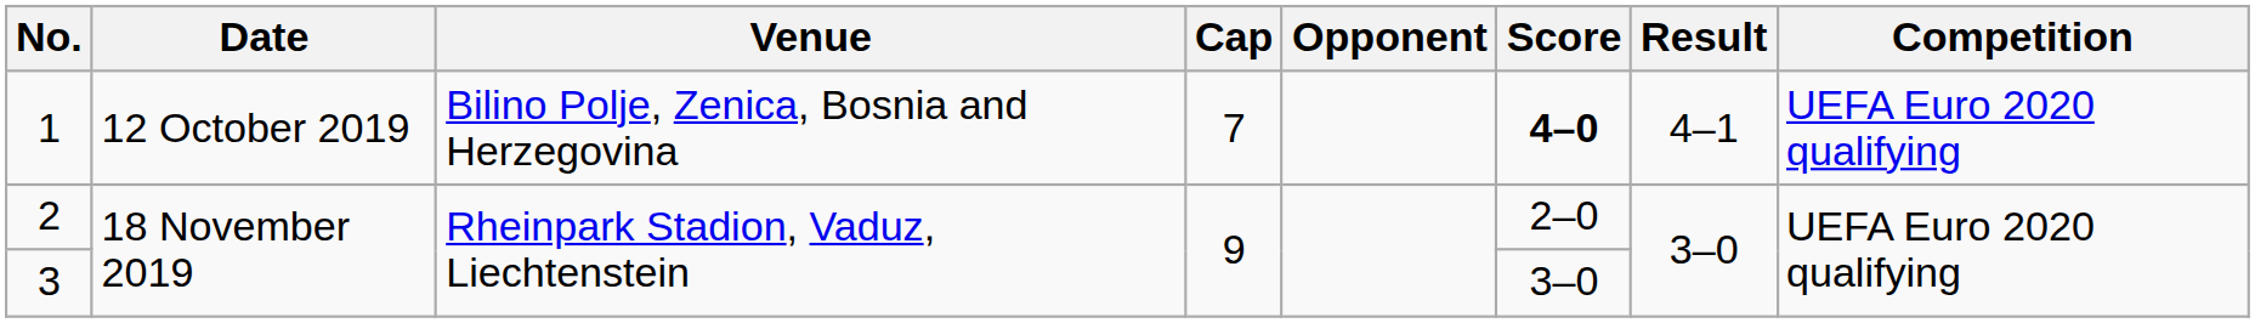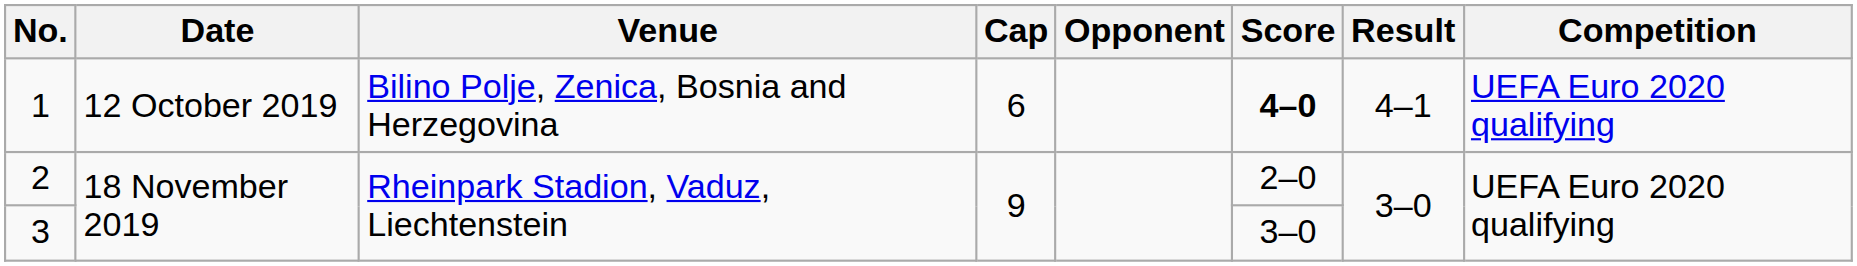 <table class="wikitable sortable">
 <tr>
 <th scope=col>No.</th>
 <th scope=col>Date</th>
 <th scope=col>Venue</th>
 <th scope=col>Cap</th>
 <th scope=col>Opponent</th>
 <th scope=col>Score</th>
 <th scope=col>Result</th>
 <th scope=col>Competition</th>
 </tr>
 <tr>
 <td align=center>1</td>
 <td>12 October 2019</td>
 <td><a href='#'>Bilino Polje</a>, <a href='#'>Zenica</a>, Bosnia and Herzegovina</td>
-<td align=center>7</td>
+<td align=center>6</td>
 <td></td>
 <td align=center><strong>4–0</strong></td>
 <td align=center>4–1</td>
 <td><a href='#'>UEFA Euro 2020 qualifying</a></td>
 </tr>
 <tr>
 <td align=center>2</td>
 <td rowspan=2>18 November 2019</td>
 <td rowspan=2><a href='#'>Rheinpark Stadion</a>, <a href='#'>Vaduz</a>, Liechtenstein</td>
 <td rowspan=2 align=center>9</td>
 <td rowspan=2></td>
 <td align=center>2–0</td>
 <td rowspan=2 align=center>3–0</td>
 <td rowspan=2>UEFA Euro 2020 qualifying</td>
 </tr>
 <tr>
 <td align=center>3</td>
 <td align=center>3–0</td>
 </tr>
 </table>
